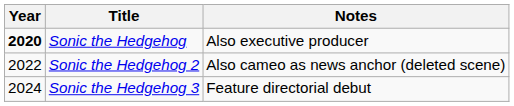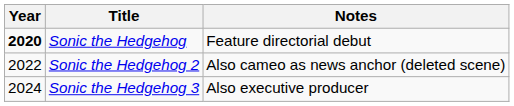 <table class="wikitable">
 <tr>
 <th>Year</th>
 <th>Title</th>
 <th>Notes</th>
 </tr>
 <tr>
 <td><strong>2020</strong></td>
 <td><em><a href='#'>Sonic the Hedgehog</a></em></td>
-<td>Also executive producer</td>
+<td>Feature directorial debut</td>
 </tr>
 <tr>
 <td>2022</td>
 <td><em><a href='#'>Sonic the Hedgehog 2</a></em></td>
 <td>Also cameo as news anchor (deleted scene)</td>
 </tr>
 <tr>
 <td>2024</td>
 <td><em><a href='#'>Sonic the Hedgehog 3</a></em></td>
-<td>Feature directorial debut</td>
+<td>Also executive producer</td>
 </tr>
 </table>
